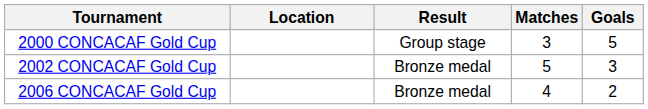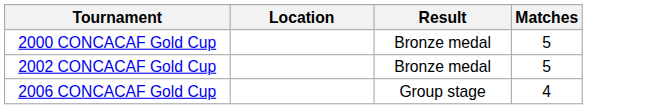 <table class="wikitable collapsible sortable" style="font-size:90%; background:#ffffff;">
 <tr align=center bgcolor=#DDDDDD style="color:black;">
 <th width="200">Tournament</th>
 <th width="125">Location</th>
 <th width="120">Result</th>
 <th width="50">Matches</th>
-<th width="50">Goals</th>
 </tr>
 <tr align=center>
 <td><a href='#'>2000 CONCACAF Gold Cup</a></td>
 <td></td>
-<td>Group stage</td>
-<td>3</td>
+<td>Bronze medal</td>
 <td>5</td>
 </tr>
 <tr align=center>
 <td><a href='#'>2002 CONCACAF Gold Cup</a></td>
 <td></td>
 <td>Bronze medal</td>
 <td>5</td>
-<td>3</td>
 </tr>
 <tr align=center>
 <td><a href='#'>2006 CONCACAF Gold Cup</a></td>
 <td></td>
-<td>Bronze medal</td>
+<td>Group stage</td>
 <td>4</td>
-<td>2</td>
 </tr>
 </table>
